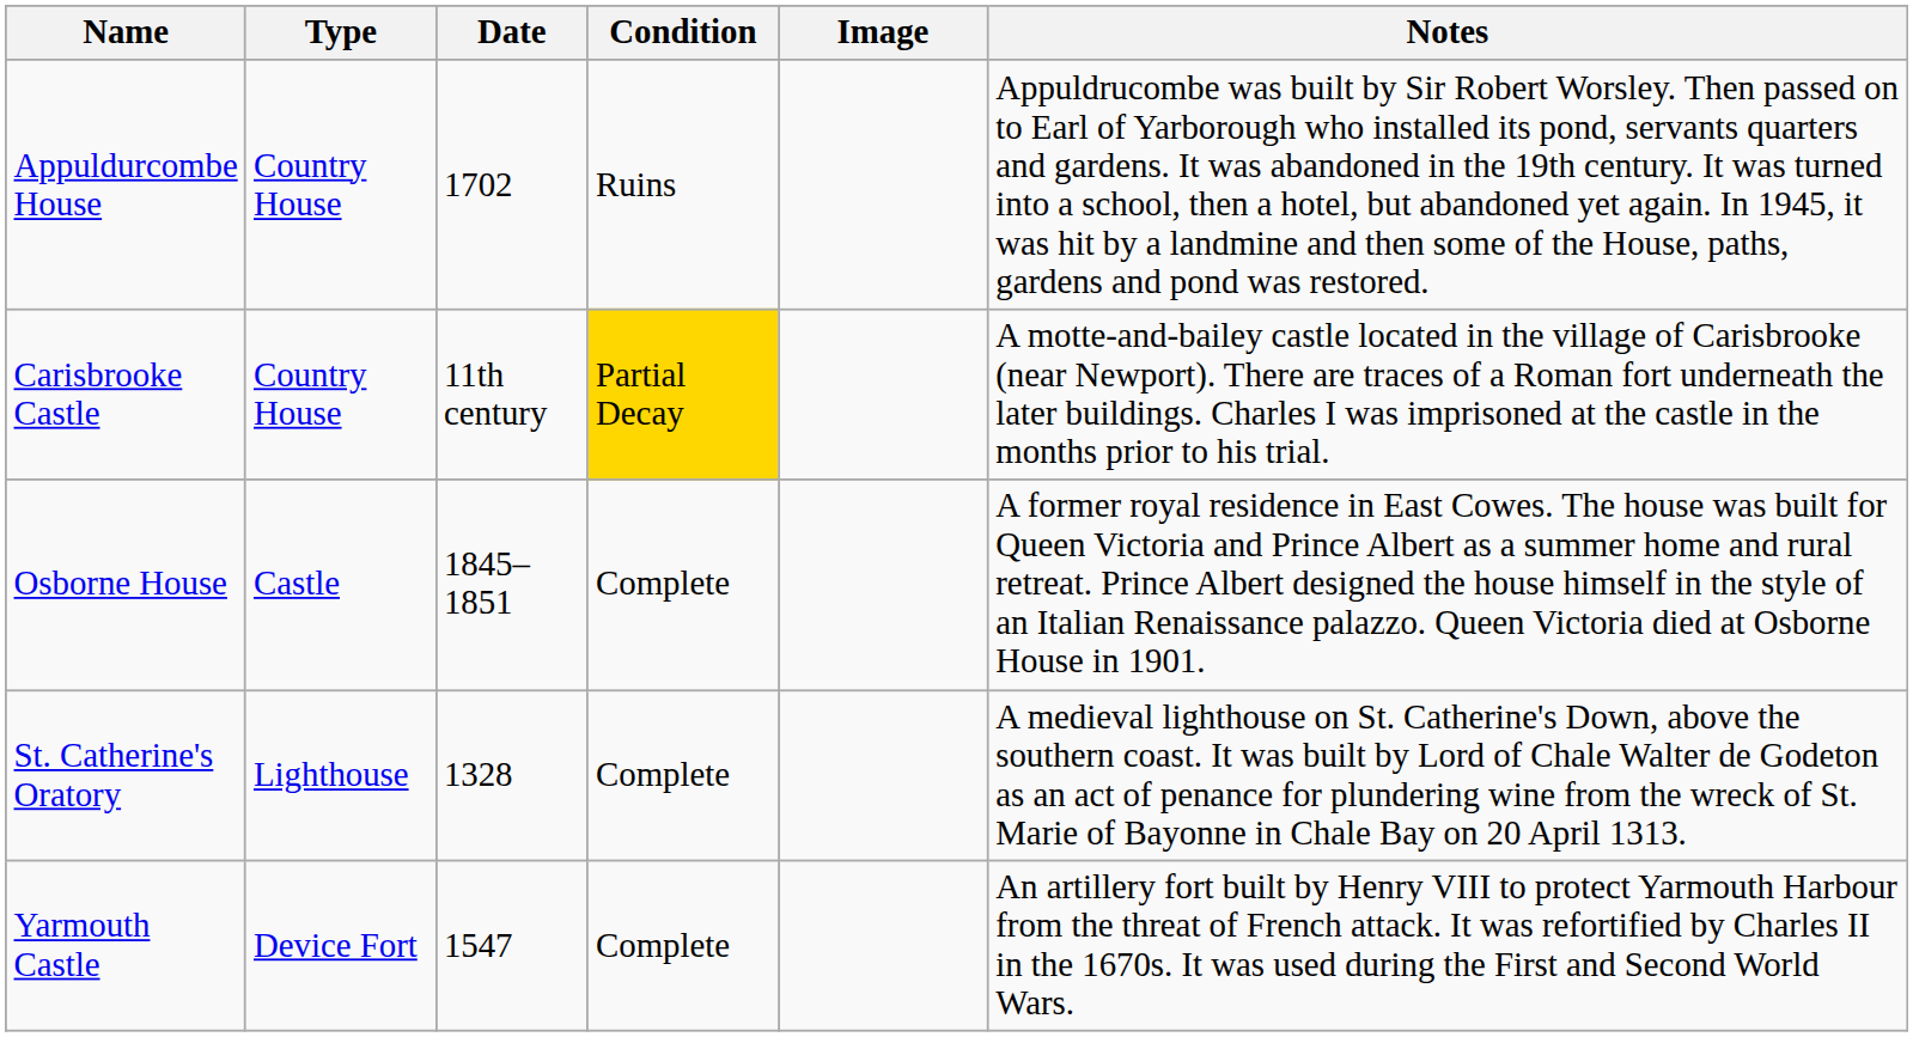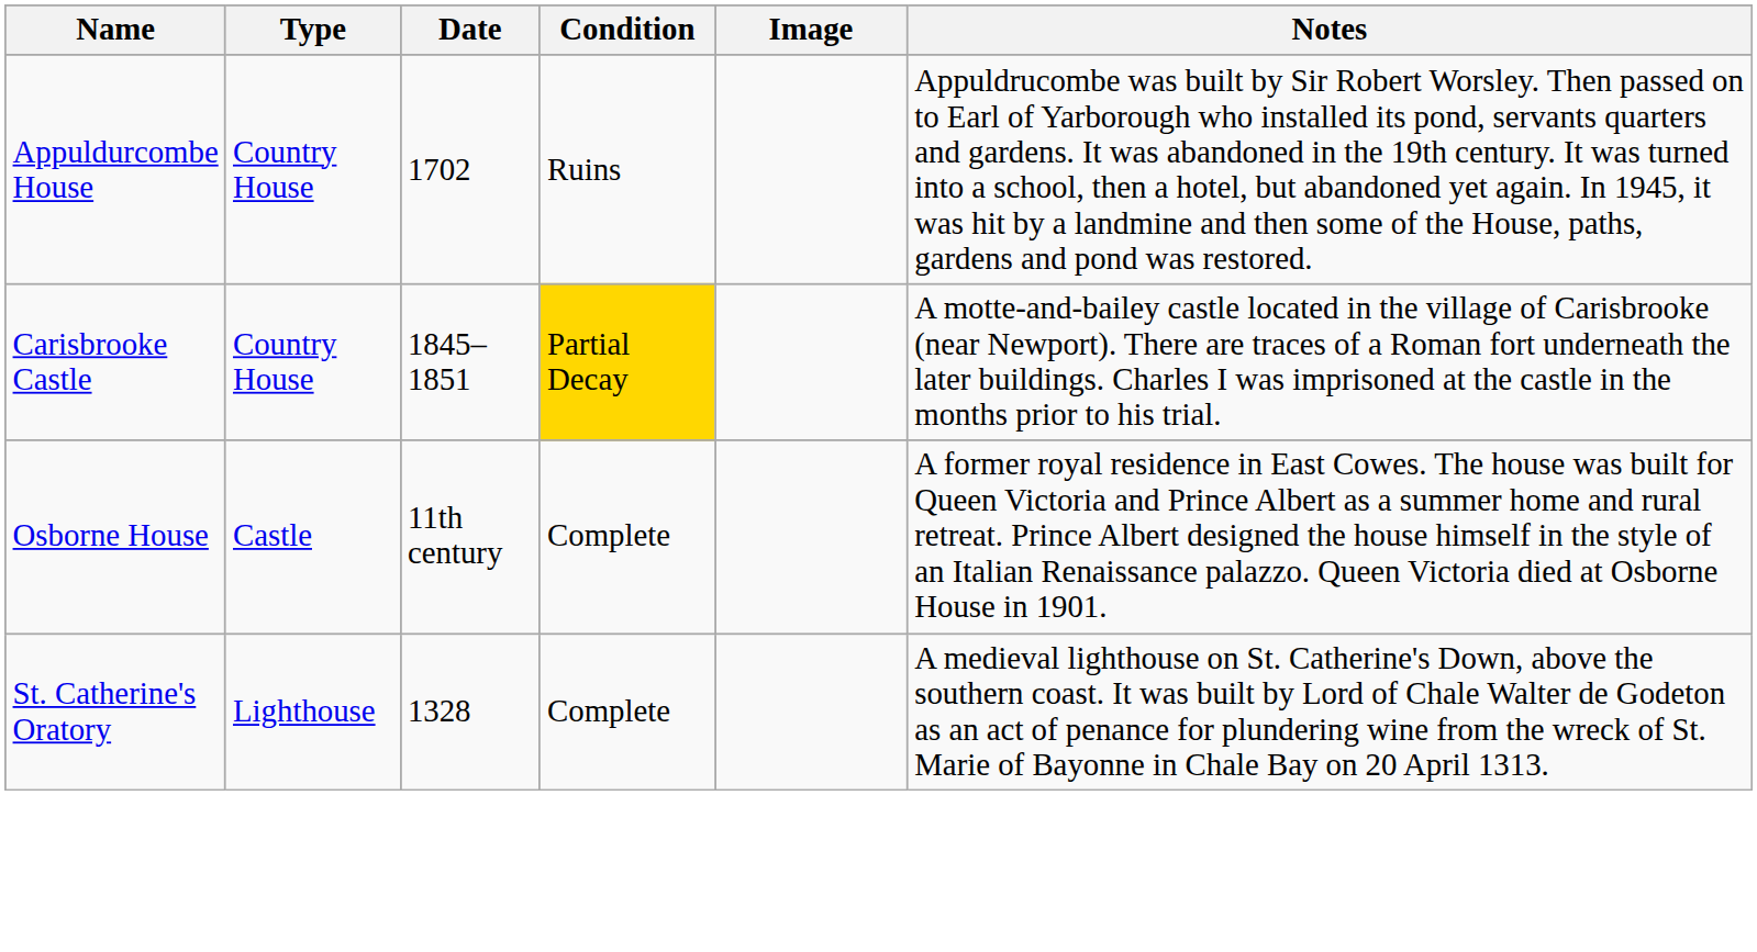 <table class="wikitable sortable" width="100%">
 <tr>
 <th width="12%">Name</th>
 <th width="10%">Type</th>
 <th width="8%">Date</th>
 <th width="10%">Condition</th>
 <th class="unsortable" width="90px">Image</th>
 <th class="unsortable">Notes</th>
 </tr>
 <tr>
 <td><a href='#'>Appuldurcombe House</a></td>
 <td><a href='#'>Country House</a></td>
 <td>1702</td>
 <td>Ruins</td>
 <td></td>
 <td>Appuldrucombe was built by Sir Robert Worsley. Then passed on to Earl of Yarborough who installed its pond, servants quarters and gardens. It was abandoned in the 19th century. It was turned into a school, then a hotel, but abandoned yet again. In 1945, it was hit by a landmine and then some of the House, paths, gardens and pond was restored.</td>
 </tr>
 <tr>
 <td><a href='#'>Carisbrooke Castle</a></td>
 <td><a href='#'>Country House</a></td>
-<td>11th century</td>
+<td>1845–1851</td>
 <td style="background: gold;">Partial Decay</td>
 <td></td>
 <td>A motte-and-bailey castle located in the village of Carisbrooke (near Newport). There are traces of a Roman fort underneath the later buildings. Charles I was imprisoned at the castle in the months prior to his trial.</td>
 </tr>
 <tr>
 <td><a href='#'>Osborne House</a></td>
 <td><a href='#'>Castle</a></td>
-<td>1845–1851</td>
+<td>11th century</td>
 <td>Complete</td>
 <td></td>
 <td>A former royal residence in East Cowes. The house was built for Queen Victoria and Prince Albert as a summer home and rural retreat. Prince Albert designed the house himself in the style of an Italian Renaissance palazzo. Queen Victoria died at Osborne House in 1901.</td>
 </tr>
 <tr>
 <td><a href='#'>St. Catherine's Oratory</a></td>
 <td><a href='#'>Lighthouse</a></td>
 <td>1328</td>
 <td>Complete</td>
 <td></td>
 <td>A medieval lighthouse on St. Catherine's Down, above the southern coast. It was built by Lord of Chale Walter de Godeton as an act of penance for plundering wine from the wreck of St. Marie of Bayonne in Chale Bay on 20 April 1313.</td>
 </tr>
-<tr>
-<td><a href='#'>Yarmouth Castle</a></td>
-<td><a href='#'>Device Fort</a></td>
-<td>1547</td>
-<td>Complete</td>
-<td></td>
-<td>An artillery fort built by Henry VIII to protect Yarmouth Harbour from the threat of French attack. It was refortified by Charles II in the 1670s. It was used during the First and Second World Wars.</td>
-</tr>
 </table>
